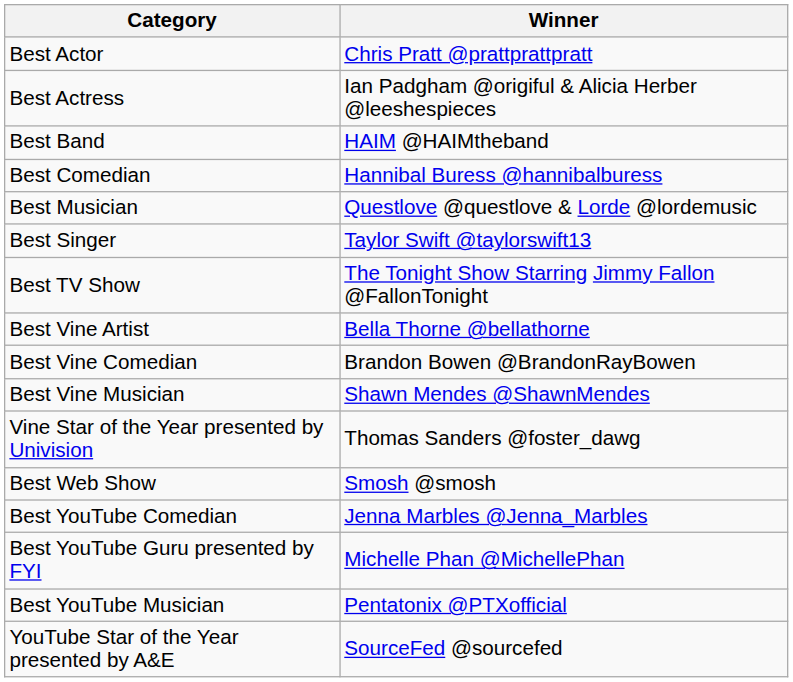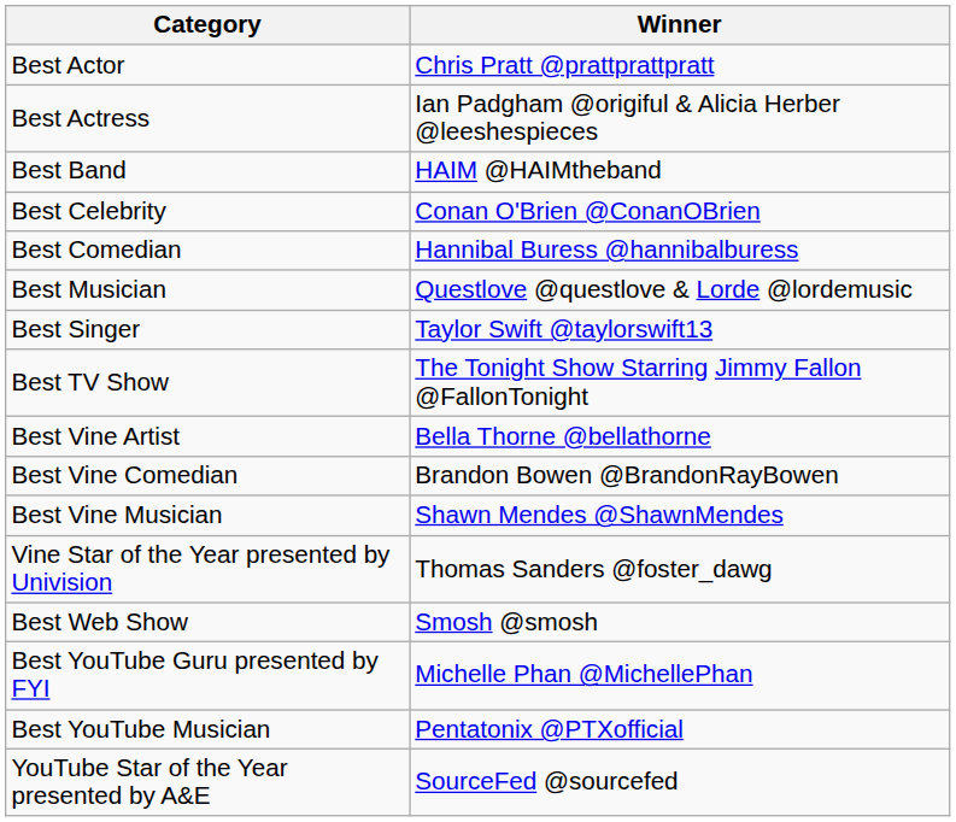 <table class="wikitable">
 <tr>
 <th>Category</th>
 <th>Winner</th>
 </tr>
 <tr>
 <td>Best Actor</td>
 <td><a href='#'>Chris Pratt @prattprattpratt</a></td>
 </tr>
 <tr>
 <td>Best Actress</td>
 <td>Ian Padgham @origiful & Alicia Herber @leeshespieces</td>
 </tr>
 <tr>
 <td>Best Band</td>
 <td><a href='#'>HAIM</a> @HAIMtheband</td>
+</tr>
+<tr>
+<td>Best Celebrity</td>
+<td><a href='#'>Conan O'Brien @ConanOBrien</a></td>
 </tr>
 <tr>
 <td>Best Comedian</td>
 <td><a href='#'>Hannibal Buress @hannibalburess</a></td>
 </tr>
 <tr>
 <td>Best Musician</td>
 <td><a href='#'>Questlove</a> @questlove & <a href='#'>Lorde</a> @lordemusic</td>
 </tr>
 <tr>
 <td>Best Singer</td>
 <td><a href='#'>Taylor Swift @taylorswift13</a></td>
 </tr>
 <tr>
 <td>Best TV Show</td>
 <td><a href='#'>The Tonight Show Starring</a> <a href='#'>Jimmy Fallon</a> @FallonTonight</td>
 </tr>
 <tr>
 <td>Best Vine Artist</td>
 <td><a href='#'>Bella Thorne @bellathorne</a></td>
 </tr>
 <tr>
 <td>Best Vine Comedian</td>
 <td>Brandon Bowen @BrandonRayBowen</td>
 </tr>
 <tr>
 <td>Best Vine Musician</td>
 <td><a href='#'>Shawn Mendes @ShawnMendes</a></td>
 </tr>
 <tr>
 <td>Vine Star of the Year presented by <a href='#'>Univision</a></td>
 <td>Thomas Sanders @foster_dawg</td>
 </tr>
 <tr>
 <td>Best Web Show</td>
 <td><a href='#'>Smosh</a> @smosh</td>
 </tr>
 <tr>
-<td>Best YouTube Comedian</td>
-<td><a href='#'>Jenna Marbles @Jenna_Marbles</a></td>
-</tr>
-<tr>
 <td>Best YouTube Guru presented by <a href='#'>FYI</a></td>
 <td><a href='#'>Michelle Phan @MichellePhan</a></td>
 </tr>
 <tr>
 <td>Best YouTube Musician</td>
 <td><a href='#'>Pentatonix @PTXofficial</a></td>
 </tr>
 <tr>
 <td>YouTube Star of the Year presented by A&E</td>
 <td><a href='#'>SourceFed</a> @sourcefed</td>
 </tr>
 </table>
